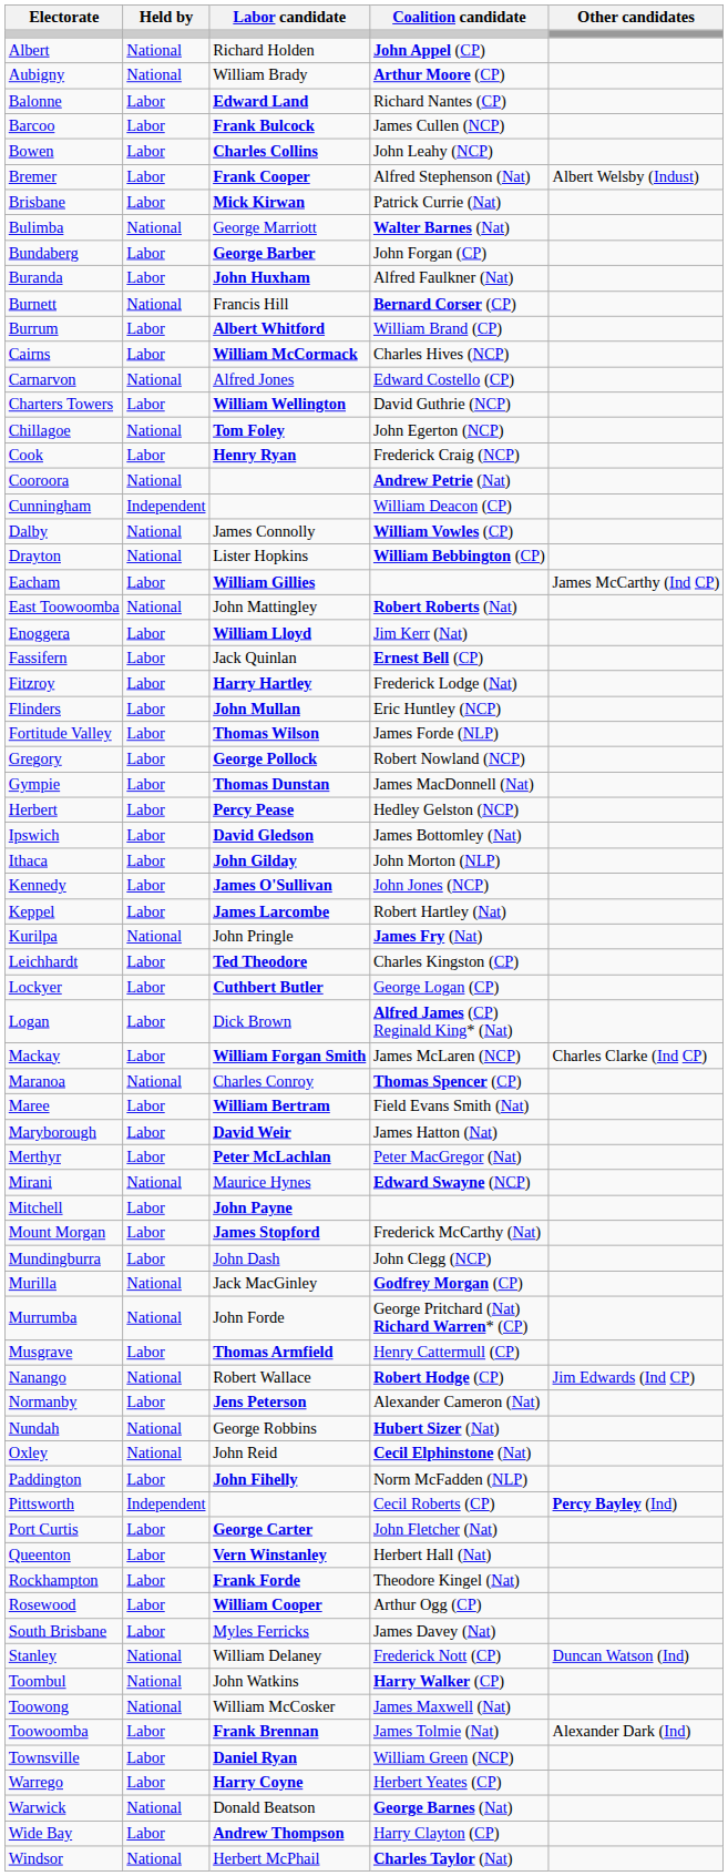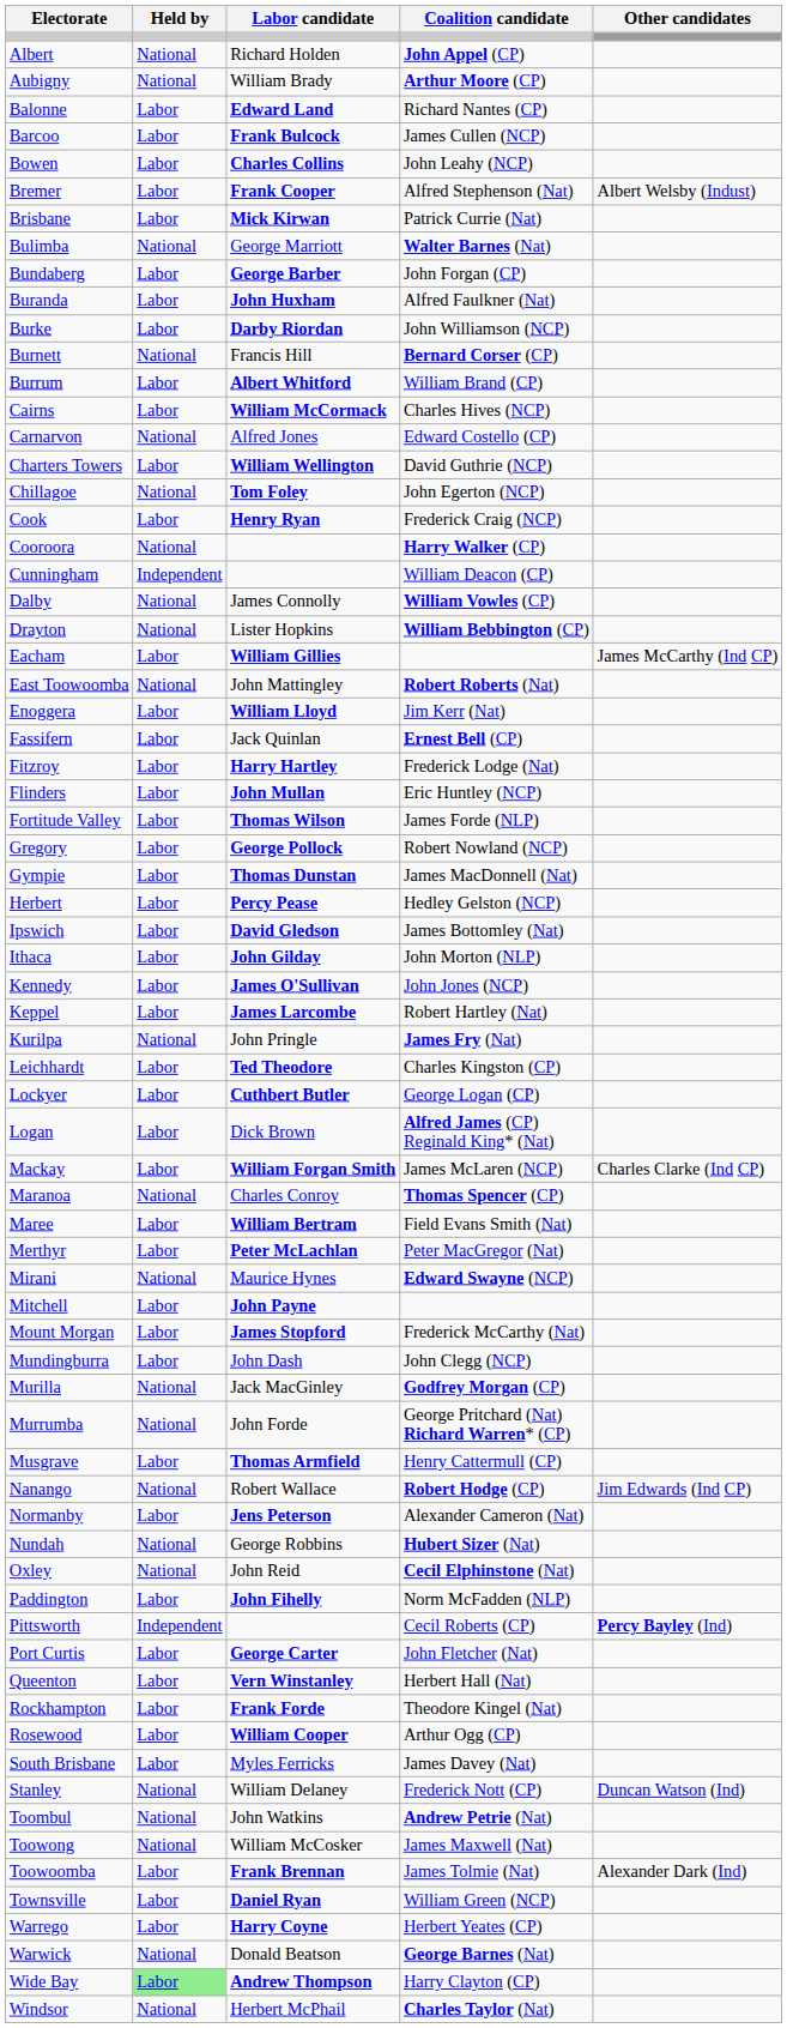 <table class="wikitable">
 <tr>
 <th>Electorate</th>
 <th>Held by</th>
 <th><a href='#'>Labor</a> candidate</th>
 <th><a href='#'>Coalition</a> candidate</th>
 <th>Other candidates</th>
 </tr>
 <tr bgcolor="#cccccc">
 <td></td>
 <td></td>
 <td></td>
 <td></td>
 <td bgcolor="#999999"></td>
 </tr>
 <tr>
 <td><a href='#'>Albert</a></td>
 <td><a href='#'>National</a></td>
 <td>Richard Holden</td>
 <td><strong><a href='#'>John Appel</a></strong> (<a href='#'>CP</a>)</td>
 <td></td>
 </tr>
 <tr>
 <td><a href='#'>Aubigny</a></td>
 <td><a href='#'>National</a></td>
 <td>William Brady</td>
 <td><strong><a href='#'>Arthur Moore</a></strong> (<a href='#'>CP</a>)</td>
 <td></td>
 </tr>
 <tr>
 <td><a href='#'>Balonne</a></td>
 <td><a href='#'>Labor</a></td>
 <td><strong><a href='#'>Edward Land</a></strong></td>
 <td>Richard Nantes (<a href='#'>CP</a>)</td>
 <td></td>
 </tr>
 <tr>
 <td><a href='#'>Barcoo</a></td>
 <td><a href='#'>Labor</a></td>
 <td><strong><a href='#'>Frank Bulcock</a></strong></td>
 <td>James Cullen (<a href='#'>NCP</a>)</td>
 <td></td>
 </tr>
 <tr>
 <td><a href='#'>Bowen</a></td>
 <td><a href='#'>Labor</a></td>
 <td><strong><a href='#'>Charles Collins</a></strong></td>
 <td>John Leahy (<a href='#'>NCP</a>)</td>
 <td></td>
 </tr>
 <tr>
 <td><a href='#'>Bremer</a></td>
 <td><a href='#'>Labor</a></td>
 <td><strong><a href='#'>Frank Cooper</a></strong></td>
 <td>Alfred Stephenson (<a href='#'>Nat</a>)</td>
 <td>Albert Welsby (<a href='#'>Indust</a>)</td>
 </tr>
 <tr>
 <td><a href='#'>Brisbane</a></td>
 <td><a href='#'>Labor</a></td>
 <td><strong><a href='#'>Mick Kirwan</a></strong></td>
 <td>Patrick Currie (<a href='#'>Nat</a>)</td>
 <td></td>
 </tr>
 <tr>
 <td><a href='#'>Bulimba</a></td>
 <td><a href='#'>National</a></td>
 <td><a href='#'>George Marriott</a></td>
 <td><strong><a href='#'>Walter Barnes</a></strong> (<a href='#'>Nat</a>)</td>
 <td></td>
 </tr>
 <tr>
 <td><a href='#'>Bundaberg</a></td>
 <td><a href='#'>Labor</a></td>
 <td><strong><a href='#'>George Barber</a></strong></td>
 <td>John Forgan (<a href='#'>CP</a>)</td>
 <td></td>
 </tr>
 <tr>
 <td><a href='#'>Buranda</a></td>
 <td><a href='#'>Labor</a></td>
 <td><strong><a href='#'>John Huxham</a></strong></td>
 <td>Alfred Faulkner (<a href='#'>Nat</a>)</td>
 <td></td>
 </tr>
 <tr>
+<td><a href='#'>Burke</a></td>
+<td><a href='#'>Labor</a></td>
+<td><strong><a href='#'>Darby Riordan</a></strong></td>
+<td>John Williamson (<a href='#'>NCP</a>)</td>
+<td></td>
+</tr>
+<tr>
 <td><a href='#'>Burnett</a></td>
 <td><a href='#'>National</a></td>
 <td>Francis Hill</td>
 <td><strong><a href='#'>Bernard Corser</a></strong> (<a href='#'>CP</a>)</td>
 <td></td>
 </tr>
 <tr>
 <td><a href='#'>Burrum</a></td>
 <td><a href='#'>Labor</a></td>
 <td><strong><a href='#'>Albert Whitford</a></strong></td>
 <td><a href='#'>William Brand</a> (<a href='#'>CP</a>)</td>
 <td></td>
 </tr>
 <tr>
 <td><a href='#'>Cairns</a></td>
 <td><a href='#'>Labor</a></td>
 <td><strong><a href='#'>William McCormack</a></strong></td>
 <td>Charles Hives (<a href='#'>NCP</a>)</td>
 <td></td>
 </tr>
 <tr>
 <td><a href='#'>Carnarvon</a></td>
 <td><a href='#'>National</a></td>
 <td><a href='#'>Alfred Jones</a></td>
 <td><a href='#'>Edward Costello</a> (<a href='#'>CP</a>)</td>
 <td></td>
 </tr>
 <tr>
 <td><a href='#'>Charters Towers</a></td>
 <td><a href='#'>Labor</a></td>
 <td><strong><a href='#'>William Wellington</a></strong></td>
 <td>David Guthrie (<a href='#'>NCP</a>)</td>
 <td></td>
 </tr>
 <tr>
 <td><a href='#'>Chillagoe</a></td>
 <td><a href='#'>National</a></td>
 <td><strong><a href='#'>Tom Foley</a></strong></td>
 <td>John Egerton (<a href='#'>NCP</a>)</td>
 <td></td>
 </tr>
 <tr>
 <td><a href='#'>Cook</a></td>
 <td><a href='#'>Labor</a></td>
 <td><strong><a href='#'>Henry Ryan</a></strong></td>
 <td>Frederick Craig (<a href='#'>NCP</a>)</td>
 <td></td>
 </tr>
 <tr>
 <td><a href='#'>Cooroora</a></td>
 <td><a href='#'>National</a></td>
 <td></td>
-<td><strong><a href='#'>Andrew Petrie</a></strong> (<a href='#'>Nat</a>)</td>
+<td><strong><a href='#'>Harry Walker</a></strong> (<a href='#'>CP</a>)</td>
 <td></td>
 </tr>
 <tr>
 <td><a href='#'>Cunningham</a></td>
 <td><a href='#'>Independent</a></td>
 <td></td>
 <td><a href='#'>William Deacon</a> (<a href='#'>CP</a>)</td>
 <td></td>
 </tr>
 <tr>
 <td><a href='#'>Dalby</a></td>
 <td><a href='#'>National</a></td>
 <td>James Connolly</td>
 <td><strong><a href='#'>William Vowles</a></strong> (<a href='#'>CP</a>)</td>
 <td></td>
 </tr>
 <tr>
 <td><a href='#'>Drayton</a></td>
 <td><a href='#'>National</a></td>
 <td>Lister Hopkins</td>
 <td><strong><a href='#'>William Bebbington</a></strong> (<a href='#'>CP</a>)</td>
 <td></td>
 </tr>
 <tr>
 <td><a href='#'>Eacham</a></td>
 <td><a href='#'>Labor</a></td>
 <td><strong><a href='#'>William Gillies</a></strong></td>
 <td></td>
 <td>James McCarthy (<a href='#'>Ind</a> <a href='#'>CP</a>)</td>
 </tr>
 <tr>
 <td><a href='#'>East Toowoomba</a></td>
 <td><a href='#'>National</a></td>
 <td>John Mattingley</td>
 <td><strong><a href='#'>Robert Roberts</a></strong> (<a href='#'>Nat</a>)</td>
 <td></td>
 </tr>
 <tr>
 <td><a href='#'>Enoggera</a></td>
 <td><a href='#'>Labor</a></td>
 <td><strong><a href='#'>William Lloyd</a></strong></td>
 <td><a href='#'>Jim Kerr</a> (<a href='#'>Nat</a>)</td>
 <td></td>
 </tr>
 <tr>
 <td><a href='#'>Fassifern</a></td>
 <td><a href='#'>Labor</a></td>
 <td>Jack Quinlan</td>
 <td><strong><a href='#'>Ernest Bell</a></strong> (<a href='#'>CP</a>)</td>
 <td></td>
 </tr>
 <tr>
 <td><a href='#'>Fitzroy</a></td>
 <td><a href='#'>Labor</a></td>
 <td><strong><a href='#'>Harry Hartley</a></strong></td>
 <td>Frederick Lodge (<a href='#'>Nat</a>)</td>
 <td></td>
 </tr>
 <tr>
 <td><a href='#'>Flinders</a></td>
 <td><a href='#'>Labor</a></td>
 <td><strong><a href='#'>John Mullan</a></strong></td>
 <td>Eric Huntley (<a href='#'>NCP</a>)</td>
 <td></td>
 </tr>
 <tr>
 <td><a href='#'>Fortitude Valley</a></td>
 <td><a href='#'>Labor</a></td>
 <td><strong><a href='#'>Thomas Wilson</a></strong></td>
 <td>James Forde (<a href='#'>NLP</a>)</td>
 <td></td>
 </tr>
 <tr>
 <td><a href='#'>Gregory</a></td>
 <td><a href='#'>Labor</a></td>
 <td><strong><a href='#'>George Pollock</a></strong></td>
 <td>Robert Nowland (<a href='#'>NCP</a>)</td>
 <td></td>
 </tr>
 <tr>
 <td><a href='#'>Gympie</a></td>
 <td><a href='#'>Labor</a></td>
 <td><strong><a href='#'>Thomas Dunstan</a></strong></td>
 <td>James MacDonnell (<a href='#'>Nat</a>)</td>
 <td></td>
 </tr>
 <tr>
 <td><a href='#'>Herbert</a></td>
 <td><a href='#'>Labor</a></td>
 <td><strong><a href='#'>Percy Pease</a></strong></td>
 <td>Hedley Gelston (<a href='#'>NCP</a>)</td>
 <td></td>
 </tr>
 <tr>
 <td><a href='#'>Ipswich</a></td>
 <td><a href='#'>Labor</a></td>
 <td><strong><a href='#'>David Gledson</a></strong></td>
 <td>James Bottomley (<a href='#'>Nat</a>)</td>
 <td></td>
 </tr>
 <tr>
 <td><a href='#'>Ithaca</a></td>
 <td><a href='#'>Labor</a></td>
 <td><strong><a href='#'>John Gilday</a></strong></td>
 <td>John Morton (<a href='#'>NLP</a>)</td>
 <td></td>
 </tr>
 <tr>
 <td><a href='#'>Kennedy</a></td>
 <td><a href='#'>Labor</a></td>
 <td><strong><a href='#'>James O'Sullivan</a></strong></td>
 <td><a href='#'>John Jones</a> (<a href='#'>NCP</a>)</td>
 <td></td>
 </tr>
 <tr>
 <td><a href='#'>Keppel</a></td>
 <td><a href='#'>Labor</a></td>
 <td><strong><a href='#'>James Larcombe</a></strong></td>
 <td>Robert Hartley (<a href='#'>Nat</a>)</td>
 <td></td>
 </tr>
 <tr>
 <td><a href='#'>Kurilpa</a></td>
 <td><a href='#'>National</a></td>
 <td>John Pringle</td>
 <td><strong><a href='#'>James Fry</a></strong> (<a href='#'>Nat</a>)</td>
 <td></td>
 </tr>
 <tr>
 <td><a href='#'>Leichhardt</a></td>
 <td><a href='#'>Labor</a></td>
 <td><strong><a href='#'>Ted Theodore</a></strong></td>
 <td>Charles Kingston (<a href='#'>CP</a>)</td>
 <td></td>
 </tr>
 <tr>
 <td><a href='#'>Lockyer</a></td>
 <td><a href='#'>Labor</a></td>
 <td><strong><a href='#'>Cuthbert Butler</a></strong></td>
 <td><a href='#'>George Logan</a> (<a href='#'>CP</a>)</td>
 <td></td>
 </tr>
 <tr>
 <td><a href='#'>Logan</a></td>
 <td><a href='#'>Labor</a></td>
 <td><a href='#'>Dick Brown</a></td>
 <td><strong><a href='#'>Alfred James</a></strong> (<a href='#'>CP</a>) <br> <a href='#'>Reginald King</a>* (<a href='#'>Nat</a>)</td>
 <td></td>
 </tr>
 <tr>
 <td><a href='#'>Mackay</a></td>
 <td><a href='#'>Labor</a></td>
 <td><strong><a href='#'>William Forgan Smith</a></strong></td>
 <td>James McLaren (<a href='#'>NCP</a>)</td>
 <td>Charles Clarke (<a href='#'>Ind</a> <a href='#'>CP</a>)</td>
 </tr>
 <tr>
 <td><a href='#'>Maranoa</a></td>
 <td><a href='#'>National</a></td>
 <td><a href='#'>Charles Conroy</a></td>
 <td><strong><a href='#'>Thomas Spencer</a></strong> (<a href='#'>CP</a>)</td>
 <td></td>
 </tr>
 <tr>
 <td><a href='#'>Maree</a></td>
 <td><a href='#'>Labor</a></td>
 <td><strong><a href='#'>William Bertram</a></strong></td>
 <td>Field Evans Smith (<a href='#'>Nat</a>)</td>
 <td></td>
 </tr>
 <tr>
-<td><a href='#'>Maryborough</a></td>
-<td><a href='#'>Labor</a></td>
-<td><strong><a href='#'>David Weir</a></strong></td>
-<td>James Hatton (<a href='#'>Nat</a>)</td>
-<td></td>
-</tr>
-<tr>
 <td><a href='#'>Merthyr</a></td>
 <td><a href='#'>Labor</a></td>
 <td><strong><a href='#'>Peter McLachlan</a></strong></td>
 <td><a href='#'>Peter MacGregor</a> (<a href='#'>Nat</a>)</td>
 <td></td>
 </tr>
 <tr>
 <td><a href='#'>Mirani</a></td>
 <td><a href='#'>National</a></td>
 <td><a href='#'>Maurice Hynes</a></td>
 <td><strong><a href='#'>Edward Swayne</a></strong> (<a href='#'>NCP</a>)</td>
 <td></td>
 </tr>
 <tr>
 <td><a href='#'>Mitchell</a></td>
 <td><a href='#'>Labor</a></td>
 <td><strong><a href='#'>John Payne</a></strong></td>
 <td></td>
 <td></td>
 </tr>
 <tr>
 <td><a href='#'>Mount Morgan</a></td>
 <td><a href='#'>Labor</a></td>
 <td><strong><a href='#'>James Stopford</a></strong></td>
 <td>Frederick McCarthy (<a href='#'>Nat</a>)</td>
 <td></td>
 </tr>
 <tr>
 <td><a href='#'>Mundingburra</a></td>
 <td><a href='#'>Labor</a></td>
 <td><a href='#'>John Dash</a></td>
 <td>John Clegg (<a href='#'>NCP</a>)</td>
 <td></td>
 </tr>
 <tr>
 <td><a href='#'>Murilla</a></td>
 <td><a href='#'>National</a></td>
 <td>Jack MacGinley</td>
 <td><strong><a href='#'>Godfrey Morgan</a></strong> (<a href='#'>CP</a>)</td>
 <td></td>
 </tr>
 <tr>
 <td><a href='#'>Murrumba</a></td>
 <td><a href='#'>National</a></td>
 <td>John Forde</td>
 <td>George Pritchard (<a href='#'>Nat</a>) <br> <strong><a href='#'>Richard Warren</a></strong>* (<a href='#'>CP</a>)</td>
 <td></td>
 </tr>
 <tr>
 <td><a href='#'>Musgrave</a></td>
 <td><a href='#'>Labor</a></td>
 <td><strong><a href='#'>Thomas Armfield</a></strong></td>
 <td><a href='#'>Henry Cattermull</a> (<a href='#'>CP</a>)</td>
 <td></td>
 </tr>
 <tr>
 <td><a href='#'>Nanango</a></td>
 <td><a href='#'>National</a></td>
 <td>Robert Wallace</td>
 <td><strong><a href='#'>Robert Hodge</a></strong> (<a href='#'>CP</a>)</td>
 <td><a href='#'>Jim Edwards</a> (<a href='#'>Ind</a> <a href='#'>CP</a>)</td>
 </tr>
 <tr>
 <td><a href='#'>Normanby</a></td>
 <td><a href='#'>Labor</a></td>
 <td><strong><a href='#'>Jens Peterson</a></strong></td>
 <td>Alexander Cameron (<a href='#'>Nat</a>)</td>
 <td></td>
 </tr>
 <tr>
 <td><a href='#'>Nundah</a></td>
 <td><a href='#'>National</a></td>
 <td>George Robbins</td>
 <td><strong><a href='#'>Hubert Sizer</a></strong> (<a href='#'>Nat</a>)</td>
 <td></td>
 </tr>
 <tr>
 <td><a href='#'>Oxley</a></td>
 <td><a href='#'>National</a></td>
 <td>John Reid</td>
 <td><strong><a href='#'>Cecil Elphinstone</a></strong> (<a href='#'>Nat</a>)</td>
 <td></td>
 </tr>
 <tr>
 <td><a href='#'>Paddington</a></td>
 <td><a href='#'>Labor</a></td>
 <td><strong><a href='#'>John Fihelly</a></strong></td>
 <td>Norm McFadden (<a href='#'>NLP</a>)</td>
 <td></td>
 </tr>
 <tr>
 <td><a href='#'>Pittsworth</a></td>
 <td><a href='#'>Independent</a></td>
 <td></td>
 <td><a href='#'>Cecil Roberts</a> (<a href='#'>CP</a>)</td>
 <td><strong><a href='#'>Percy Bayley</a></strong> (<a href='#'>Ind</a>)</td>
 </tr>
 <tr>
 <td><a href='#'>Port Curtis</a></td>
 <td><a href='#'>Labor</a></td>
 <td><strong><a href='#'>George Carter</a></strong></td>
 <td><a href='#'>John Fletcher</a> (<a href='#'>Nat</a>)</td>
 <td></td>
 </tr>
 <tr>
 <td><a href='#'>Queenton</a></td>
 <td><a href='#'>Labor</a></td>
 <td><strong><a href='#'>Vern Winstanley</a></strong></td>
 <td>Herbert Hall (<a href='#'>Nat</a>)</td>
 <td></td>
 </tr>
 <tr>
 <td><a href='#'>Rockhampton</a></td>
 <td><a href='#'>Labor</a></td>
 <td><strong><a href='#'>Frank Forde</a></strong></td>
 <td>Theodore Kingel (<a href='#'>Nat</a>)</td>
 <td></td>
 </tr>
 <tr>
 <td><a href='#'>Rosewood</a></td>
 <td><a href='#'>Labor</a></td>
 <td><strong><a href='#'>William Cooper</a></strong></td>
 <td>Arthur Ogg (<a href='#'>CP</a>)</td>
 <td></td>
 </tr>
 <tr>
 <td><a href='#'>South Brisbane</a></td>
 <td><a href='#'>Labor</a></td>
 <td><a href='#'>Myles Ferricks</a></td>
 <td>James Davey (<a href='#'>Nat</a>)</td>
 <td></td>
 </tr>
 <tr>
 <td><a href='#'>Stanley</a></td>
 <td><a href='#'>National</a></td>
 <td>William Delaney</td>
 <td><a href='#'>Frederick Nott</a> (<a href='#'>CP</a>)</td>
 <td><a href='#'>Duncan Watson</a> (<a href='#'>Ind</a>)</td>
 </tr>
 <tr>
 <td><a href='#'>Toombul</a></td>
 <td><a href='#'>National</a></td>
 <td>John Watkins</td>
-<td><strong><a href='#'>Harry Walker</a></strong> (<a href='#'>CP</a>)</td>
+<td><strong><a href='#'>Andrew Petrie</a></strong> (<a href='#'>Nat</a>)</td>
 <td></td>
 </tr>
 <tr>
 <td><a href='#'>Toowong</a></td>
 <td><a href='#'>National</a></td>
 <td>William McCosker</td>
 <td><a href='#'>James Maxwell</a> (<a href='#'>Nat</a>)</td>
 <td></td>
 </tr>
 <tr>
 <td><a href='#'>Toowoomba</a></td>
 <td><a href='#'>Labor</a></td>
 <td><strong><a href='#'>Frank Brennan</a></strong></td>
 <td><a href='#'>James Tolmie</a> (<a href='#'>Nat</a>)</td>
 <td>Alexander Dark (<a href='#'>Ind</a>)</td>
 </tr>
 <tr>
 <td><a href='#'>Townsville</a></td>
 <td><a href='#'>Labor</a></td>
 <td><strong><a href='#'>Daniel Ryan</a></strong></td>
 <td><a href='#'>William Green</a> (<a href='#'>NCP</a>)</td>
 <td></td>
 </tr>
 <tr>
 <td><a href='#'>Warrego</a></td>
 <td><a href='#'>Labor</a></td>
 <td><strong><a href='#'>Harry Coyne</a></strong></td>
 <td><a href='#'>Herbert Yeates</a> (<a href='#'>CP</a>)</td>
 <td></td>
 </tr>
 <tr>
 <td><a href='#'>Warwick</a></td>
 <td><a href='#'>National</a></td>
 <td>Donald Beatson</td>
 <td><strong><a href='#'>George Barnes</a></strong> (<a href='#'>Nat</a>)</td>
 <td></td>
 </tr>
 <tr>
 <td><a href='#'>Wide Bay</a></td>
-<td><a href='#'>Labor</a></td>
+<td style="background: lightgreen;"><a href='#'>Labor</a></td>
 <td><strong><a href='#'>Andrew Thompson</a></strong></td>
 <td><a href='#'>Harry Clayton</a> (<a href='#'>CP</a>)</td>
 <td></td>
 </tr>
 <tr>
 <td><a href='#'>Windsor</a></td>
 <td><a href='#'>National</a></td>
 <td><a href='#'>Herbert McPhail</a></td>
 <td><strong><a href='#'>Charles Taylor</a></strong> (<a href='#'>Nat</a>)</td>
 <td></td>
 </tr>
 </table>
